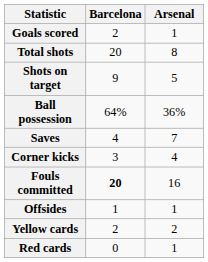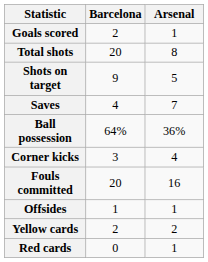 <table class="wikitable plainrowheaders" style="text-align:center">
 <tr>
 <th scope="col" style="width:100px">Statistic</th>
 <th scope="col" style="width:70px">Barcelona</th>
 <th scope="col" style="width:70px">Arsenal</th>
 </tr>
 <tr>
 <th scope=row>Goals scored</th>
 <td>2</td>
 <td>1</td>
 </tr>
 <tr>
 <th scope=row>Total shots</th>
 <td>20</td>
 <td>8</td>
 </tr>
 <tr>
 <th scope=row>Shots on target</th>
 <td>9</td>
 <td>5</td>
 </tr>
 <tr>
+<th scope=row>Saves</th>
+<td>4</td>
+<td>7</td>
+</tr>
+<tr>
 <th scope=row>Ball possession</th>
 <td>64%</td>
 <td>36%</td>
-</tr>
-<tr>
-<th scope=row>Saves</th>
-<td>4</td>
-<td>7</td>
 </tr>
 <tr>
 <th scope=row>Corner kicks</th>
 <td>3</td>
 <td>4</td>
 </tr>
 <tr>
 <th scope=row>Fouls committed</th>
-<td><strong>20</strong></td>
+<td>20</td>
 <td>16</td>
 </tr>
 <tr>
 <th scope=row>Offsides</th>
 <td>1</td>
 <td>1</td>
 </tr>
 <tr>
 <th scope=row>Yellow cards</th>
 <td>2</td>
 <td>2</td>
 </tr>
 <tr>
 <th scope=row>Red cards</th>
 <td>0</td>
 <td>1</td>
 </tr>
 </table>
